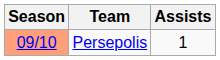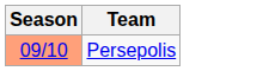 <table class="wikitable" style="text-align: center;">
 <tr>
 <th>Season</th>
 <th>Team</th>
-<th>Assists</th>
 </tr>
 <tr>
 <td style="background: lightsalmon;"><a href='#'>09/10</a></td>
 <td align="left"><a href='#'>Persepolis</a></td>
-<td>1</td>
 </tr>
 </table>
